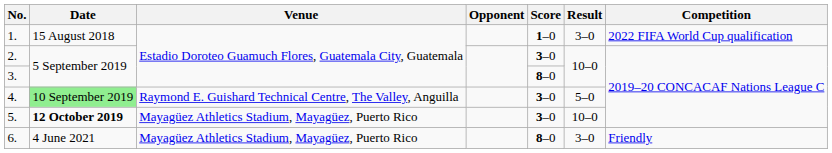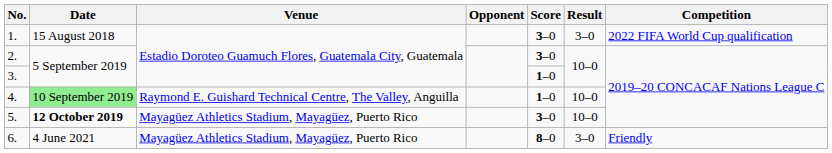 <table class="wikitable" style="font-size:100%;">
 <tr>
 <th>No.</th>
 <th>Date</th>
 <th>Venue</th>
 <th>Opponent</th>
 <th>Score</th>
 <th>Result</th>
 <th>Competition</th>
 </tr>
 <tr>
 <td>1.</td>
 <td>15 August 2018</td>
 <td rowspan=3><a href='#'>Estadio Doroteo Guamuch Flores</a>, <a href='#'>Guatemala City</a>, Guatemala</td>
 <td></td>
-<td align=center><strong>1</strong>–0</td>
+<td align=center><strong>3</strong>–0</td>
 <td align=center>3–0</td>
 <td><a href='#'>2022 FIFA World Cup qualification</a></td>
 </tr>
 <tr>
 <td>2.</td>
 <td rowspan="2">5 September 2019</td>
 <td rowspan="2"></td>
 <td align=center><strong>3</strong>–0</td>
 <td rowspan="2" style="text-align:center">10–0</td>
 <td rowspan="4"><a href='#'>2019–20 CONCACAF Nations League C</a></td>
 </tr>
 <tr>
 <td>3.</td>
-<td align=center><strong>8</strong>–0</td>
+<td align=center><strong>1</strong>–0</td>
 </tr>
 <tr>
 <td>4.</td>
 <td style="background: lightgreen;">10 September 2019</td>
 <td><a href='#'>Raymond E. Guishard Technical Centre</a>, <a href='#'>The Valley</a>, Anguilla</td>
 <td></td>
-<td align=center><strong>3</strong>–0</td>
-<td align=center>5–0</td>
+<td align=center><strong>1</strong>–0</td>
+<td align=center>10–0</td>
 </tr>
 <tr>
 <td>5.</td>
 <td><strong>12 October 2019</strong></td>
 <td><a href='#'>Mayagüez Athletics Stadium</a>, <a href='#'>Mayagüez</a>, Puerto Rico</td>
 <td></td>
 <td align=center><strong>3</strong>–0</td>
 <td align=center>10–0</td>
 </tr>
 <tr>
 <td>6.</td>
 <td>4 June 2021</td>
 <td><a href='#'>Mayagüez Athletics Stadium</a>, <a href='#'>Mayagüez</a>, Puerto Rico</td>
 <td></td>
 <td align=center><strong>8</strong>–0</td>
 <td align=center>3–0</td>
 <td><a href='#'>Friendly</a></td>
 </tr>
 </table>
